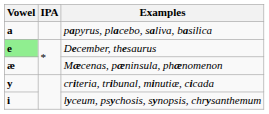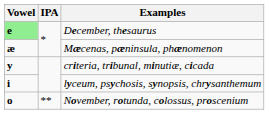 <table class="wikitable">
 <tr>
 <th>Vowel</th>
 <th>IPA</th>
 <th>Examples</th>
-</tr>
-<tr>
-<td><strong>a</strong></td>
-<td></td>
-<td><em>p<strong>a</strong>pyrus, pl<strong>a</strong>cebo, s<strong>a</strong>liva, b<strong>a</strong>silica</em></td>
 </tr>
 <tr>
 <td style="background: lightgreen;"><strong>e</strong></td>
 <td rowspan=2>*</td>
 <td><em>D<strong>e</strong>cember, th<strong>e</strong>saurus</em></td>
 </tr>
 <tr>
 <td><strong>æ</strong></td>
 <td><em>M<strong>æ</strong>cenas, p<strong>æ</strong>ninsula, ph<strong>æ</strong>nomenon</em></td>
 </tr>
 <tr>
 <td><strong>y</strong></td>
 <td rowspan=2></td>
 <td><em>cr<strong>i</strong>teria, tr<strong>i</strong>bunal, m<strong>i</strong>nutiæ, c<strong>i</strong>cada</em></td>
 </tr>
 <tr>
 <td><strong>i</strong></td>
 <td><em>l<strong>y</strong>ceum, ps<strong>y</strong>chosis, s<strong>y</strong>nopsis, chr<strong>y</strong>santhemum</em></td>
 </tr>
+<tr>
+<td><strong>o</strong></td>
+<td>**</td>
+<td><em>N<strong>o</strong>vember, r<strong>o</strong>tunda, c<strong>o</strong>lossus, pr<strong>o</strong>scenium</em></td>
+</tr>
 </table>
